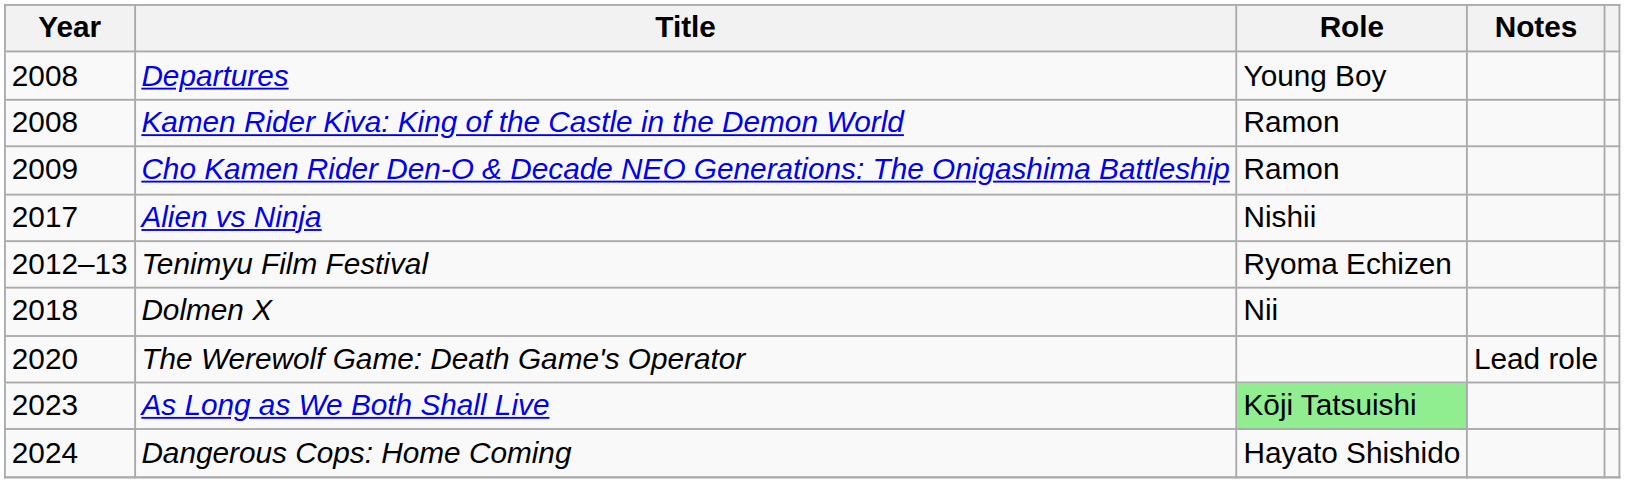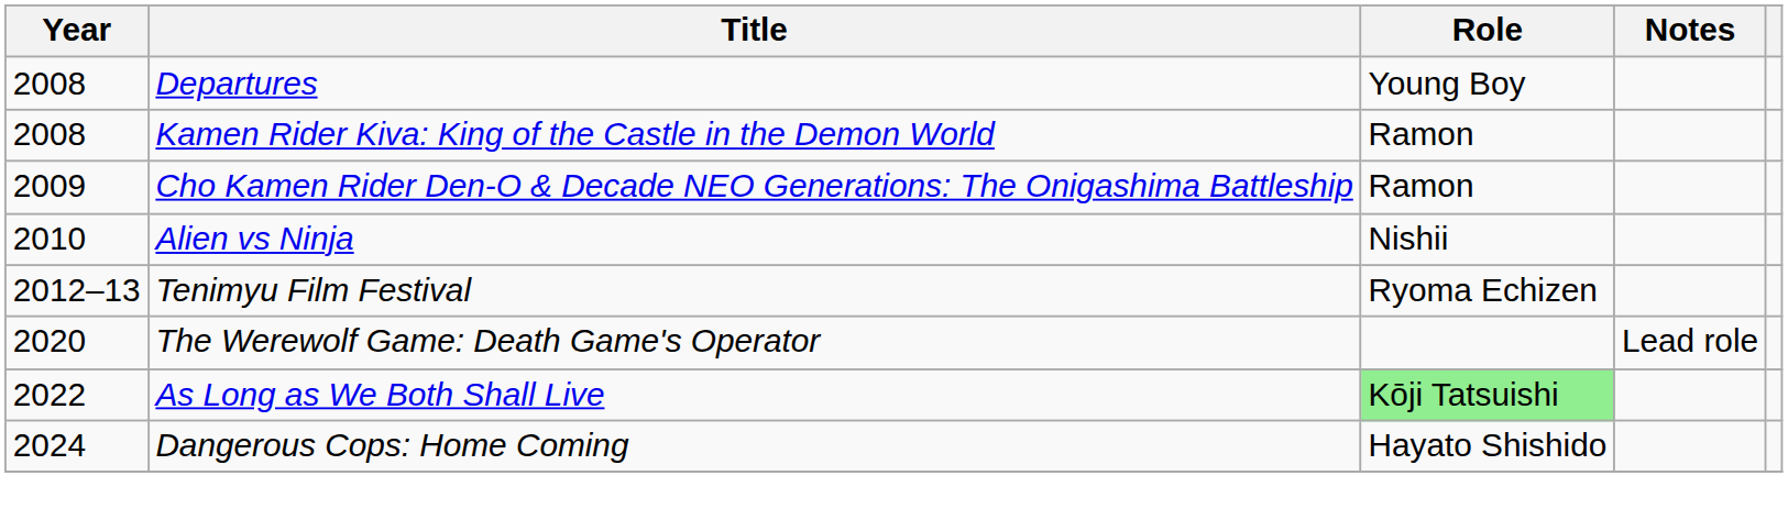 <table class="wikitable">
 <tr>
 <th>Year</th>
 <th>Title</th>
 <th>Role</th>
 <th>Notes</th>
 <th></th>
 </tr>
 <tr>
 <td>2008</td>
 <td><em><a href='#'>Departures</a></em></td>
 <td>Young Boy</td>
 <td></td>
 <td></td>
 </tr>
 <tr>
 <td>2008</td>
 <td><em><a href='#'>Kamen Rider Kiva: King of the Castle in the Demon World</a></em></td>
 <td>Ramon</td>
 <td></td>
 <td></td>
 </tr>
 <tr>
 <td>2009</td>
 <td><em><a href='#'>Cho Kamen Rider Den-O & Decade NEO Generations: The Onigashima Battleship</a></em></td>
 <td>Ramon</td>
 <td></td>
 <td></td>
 </tr>
 <tr>
-<td>2017</td>
+<td>2010</td>
 <td><em><a href='#'>Alien vs Ninja</a></em></td>
 <td>Nishii</td>
 <td></td>
 <td></td>
 </tr>
 <tr>
 <td>2012–13</td>
 <td><em>Tenimyu Film Festival</em></td>
 <td>Ryoma Echizen</td>
 <td></td>
 <td></td>
 </tr>
 <tr>
-<td>2018</td>
-<td><em>Dolmen X</em></td>
-<td>Nii</td>
-<td></td>
-<td></td>
-</tr>
-<tr>
 <td>2020</td>
 <td><em>The Werewolf Game: Death Game's Operator</em></td>
 <td></td>
 <td>Lead role</td>
 <td></td>
 </tr>
 <tr>
-<td>2023</td>
+<td>2022</td>
 <td><em><a href='#'>As Long as We Both Shall Live</a></em></td>
 <td style="background: lightgreen;">Kōji Tatsuishi</td>
 <td></td>
 <td></td>
 </tr>
 <tr>
 <td>2024</td>
 <td><em>Dangerous Cops: Home Coming</em></td>
 <td>Hayato Shishido</td>
 <td></td>
 <td></td>
 </tr>
 <tr>
 </tr>
 </table>
